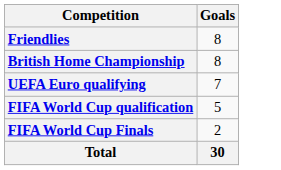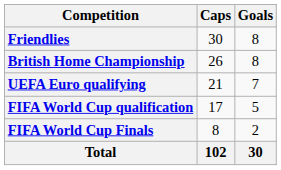 <table class="wikitable" style="text-align:center">
 <tr>
 <th scope="col">Competition</th>
+<th scope="col">Caps</th>
 <th scope="col">Goals</th>
 </tr>
 <tr>
 <th style="text-align:left" scope=row><a href='#'>Friendlies</a></th>
+<td>30</td>
 <td>8</td>
 </tr>
 <tr>
 <th style="text-align:left" scope=row><a href='#'>British Home Championship</a></th>
+<td>26</td>
 <td>8</td>
 </tr>
 <tr>
 <th style="text-align:left" scope=row><a href='#'>UEFA Euro qualifying</a></th>
+<td>21</td>
 <td>7</td>
 </tr>
 <tr>
 <th style="text-align:left" scope=row><a href='#'>FIFA World Cup qualification</a></th>
+<td>17</td>
 <td>5</td>
 </tr>
 <tr>
 <th style="text-align:left" scope=row><a href='#'>FIFA World Cup Finals</a></th>
+<td>8</td>
 <td>2</td>
 </tr>
 <tr>
 <th>Total</th>
+<th>102</th>
 <th>30</th>
 </tr>
 </table>
